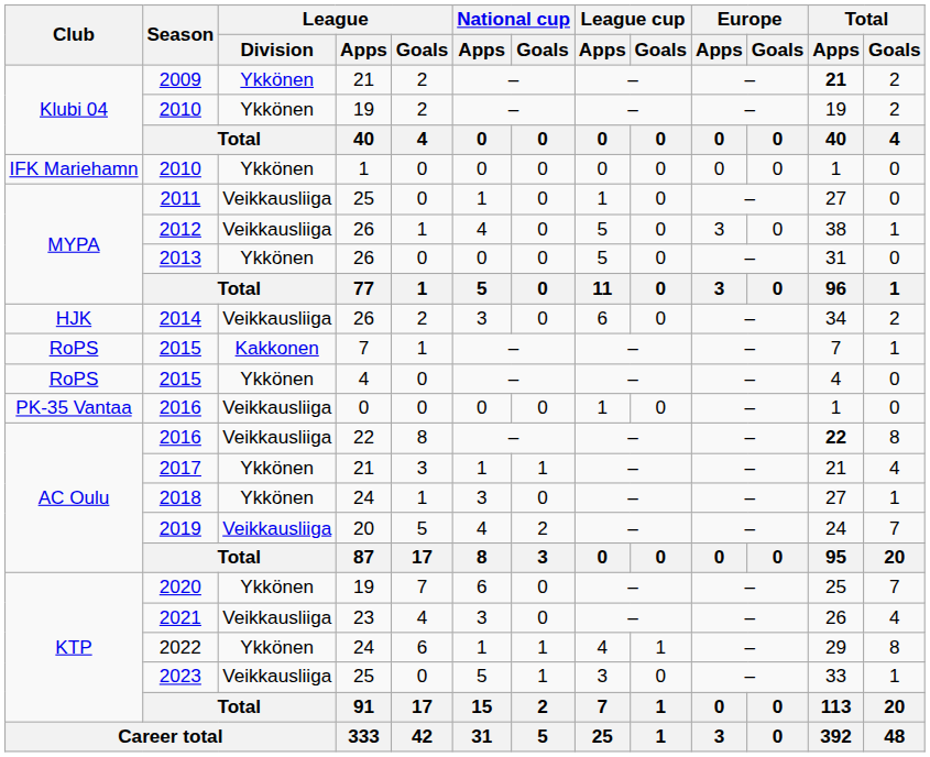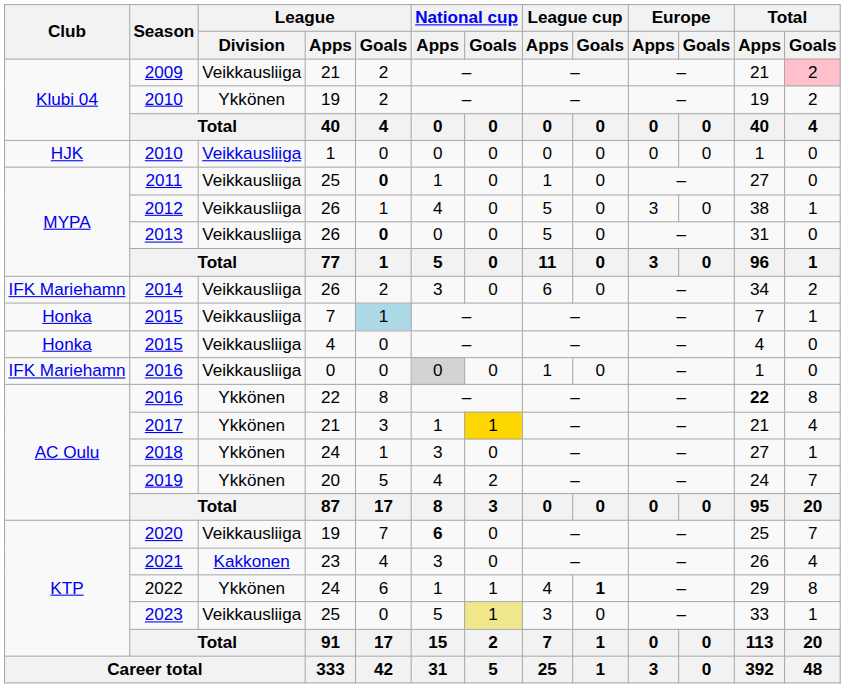 <table class="wikitable" style="text-align:center">
 <tr>
 <th rowspan="2">Club</th>
 <th rowspan="2">Season</th>
 <th colspan="3">League</th>
 <th colspan="2"><a href='#'>National cup</a></th>
 <th colspan="2">League cup</th>
 <th colspan="2">Europe</th>
 <th colspan="2">Total</th>
 </tr>
 <tr>
 <th>Division</th>
 <th>Apps</th>
 <th>Goals</th>
 <th>Apps</th>
 <th>Goals</th>
 <th>Apps</th>
 <th>Goals</th>
 <th>Apps</th>
 <th>Goals</th>
 <th>Apps</th>
 <th>Goals</th>
 </tr>
 <tr>
 <td rowspan=3><a href='#'>Klubi 04</a></td>
 <td><a href='#'>2009</a></td>
-<td><a href='#'>Ykkönen</a></td>
+<td>Veikkausliiga</td>
 <td>21</td>
 <td>2</td>
 <td colspan=2>–</td>
 <td colspan=2>–</td>
 <td colspan=2>–</td>
-<td><strong>21</strong></td>
-<td>2</td>
+<td>21</td>
+<td style="background: pink;">2</td>
 </tr>
 <tr>
 <td><a href='#'>2010</a></td>
 <td>Ykkönen</td>
 <td>19</td>
 <td>2</td>
 <td colspan=2>–</td>
 <td colspan=2>–</td>
 <td colspan=2>–</td>
 <td>19</td>
 <td>2</td>
 </tr>
 <tr>
 <th colspan=2>Total</th>
 <th>40</th>
 <th>4</th>
 <th>0</th>
 <th>0</th>
 <th>0</th>
 <th>0</th>
 <th>0</th>
 <th>0</th>
 <th>40</th>
 <th>4</th>
 </tr>
 <tr>
-<td><a href='#'>IFK Mariehamn</a></td>
+<td><a href='#'>HJK</a></td>
 <td><a href='#'>2010</a></td>
-<td>Ykkönen</td>
+<td><a href='#'>Veikkausliiga</a></td>
 <td>1</td>
 <td>0</td>
 <td>0</td>
 <td>0</td>
 <td>0</td>
 <td>0</td>
 <td>0</td>
 <td>0</td>
 <td>1</td>
 <td>0</td>
 </tr>
 <tr>
 <td rowspan=4><a href='#'>MYPA</a></td>
 <td><a href='#'>2011</a></td>
 <td>Veikkausliiga</td>
 <td>25</td>
-<td>0</td>
+<td><strong>0</strong></td>
 <td>1</td>
 <td>0</td>
 <td>1</td>
 <td>0</td>
 <td colspan=2>–</td>
 <td>27</td>
 <td>0</td>
 </tr>
 <tr>
 <td><a href='#'>2012</a></td>
 <td>Veikkausliiga</td>
 <td>26</td>
 <td>1</td>
 <td>4</td>
 <td>0</td>
 <td>5</td>
 <td>0</td>
 <td>3</td>
 <td>0</td>
 <td>38</td>
 <td>1</td>
 </tr>
 <tr>
 <td><a href='#'>2013</a></td>
-<td>Ykkönen</td>
+<td>Veikkausliiga</td>
 <td>26</td>
-<td>0</td>
+<td><strong>0</strong></td>
 <td>0</td>
 <td>0</td>
 <td>5</td>
 <td>0</td>
 <td colspan=2>–</td>
 <td>31</td>
 <td>0</td>
 </tr>
 <tr>
 <th colspan=2>Total</th>
 <th>77</th>
 <th>1</th>
 <th>5</th>
 <th>0</th>
 <th>11</th>
 <th>0</th>
 <th>3</th>
 <th>0</th>
 <th>96</th>
 <th>1</th>
 </tr>
 <tr>
-<td><a href='#'>HJK</a></td>
+<td><a href='#'>IFK Mariehamn</a></td>
 <td><a href='#'>2014</a></td>
 <td>Veikkausliiga</td>
 <td>26</td>
 <td>2</td>
 <td>3</td>
 <td>0</td>
 <td>6</td>
 <td>0</td>
 <td colspan=2>–</td>
 <td>34</td>
 <td>2</td>
 </tr>
 <tr>
-<td><a href='#'>RoPS</a></td>
+<td><a href='#'>Honka</a></td>
 <td><a href='#'>2015</a></td>
-<td><a href='#'>Kakkonen</a></td>
+<td>Veikkausliiga</td>
 <td>7</td>
-<td>1</td>
+<td style="background: lightblue;">1</td>
 <td colspan=2>–</td>
 <td colspan=2>–</td>
 <td colspan=2>–</td>
 <td>7</td>
 <td>1</td>
 </tr>
 <tr>
-<td><a href='#'>RoPS</a></td>
+<td><a href='#'>Honka</a></td>
 <td><a href='#'>2015</a></td>
-<td>Ykkönen</td>
+<td>Veikkausliiga</td>
 <td>4</td>
 <td>0</td>
 <td colspan=2>–</td>
 <td colspan=2>–</td>
 <td colspan=2>–</td>
 <td>4</td>
 <td>0</td>
 </tr>
 <tr>
-<td><a href='#'>PK-35 Vantaa</a></td>
+<td><a href='#'>IFK Mariehamn</a></td>
 <td><a href='#'>2016</a></td>
 <td>Veikkausliiga</td>
 <td>0</td>
 <td>0</td>
-<td>0</td>
+<td style="background: lightgrey;">0</td>
 <td>0</td>
 <td>1</td>
 <td>0</td>
 <td colspan=2>–</td>
 <td>1</td>
 <td>0</td>
 </tr>
 <tr>
 <td rowspan=5><a href='#'>AC Oulu</a></td>
 <td><a href='#'>2016</a></td>
-<td>Veikkausliiga</td>
+<td>Ykkönen</td>
 <td>22</td>
 <td>8</td>
 <td colspan=2>–</td>
 <td colspan=2>–</td>
 <td colspan=2>–</td>
 <td><strong>22</strong></td>
 <td>8</td>
 </tr>
 <tr>
 <td><a href='#'>2017</a></td>
 <td>Ykkönen</td>
 <td>21</td>
 <td>3</td>
 <td>1</td>
-<td>1</td>
+<td style="background: gold;">1</td>
 <td colspan=2>–</td>
 <td colspan=2>–</td>
 <td>21</td>
 <td>4</td>
 </tr>
 <tr>
 <td><a href='#'>2018</a></td>
 <td>Ykkönen</td>
 <td>24</td>
 <td>1</td>
 <td>3</td>
 <td>0</td>
 <td colspan=2>–</td>
 <td colspan=2>–</td>
 <td>27</td>
 <td>1</td>
 </tr>
 <tr>
 <td><a href='#'>2019</a></td>
-<td><a href='#'>Veikkausliiga</a></td>
+<td>Ykkönen</td>
 <td>20</td>
 <td>5</td>
 <td>4</td>
 <td>2</td>
 <td colspan=2>–</td>
 <td colspan=2>–</td>
 <td>24</td>
 <td>7</td>
 </tr>
 <tr>
 <th colspan=2>Total</th>
 <th>87</th>
 <th>17</th>
 <th>8</th>
 <th>3</th>
 <th>0</th>
 <th>0</th>
 <th>0</th>
 <th>0</th>
 <th>95</th>
 <th>20</th>
 </tr>
 <tr>
 <td rowspan=5><a href='#'>KTP</a></td>
 <td><a href='#'>2020</a></td>
-<td>Ykkönen</td>
+<td>Veikkausliiga</td>
 <td>19</td>
 <td>7</td>
-<td>6</td>
+<td><strong>6</strong></td>
 <td>0</td>
 <td colspan=2>–</td>
 <td colspan=2>–</td>
 <td>25</td>
 <td>7</td>
 </tr>
 <tr>
 <td><a href='#'>2021</a></td>
-<td>Veikkausliiga</td>
+<td><a href='#'>Kakkonen</a></td>
 <td>23</td>
 <td>4</td>
 <td>3</td>
 <td>0</td>
 <td colspan=2>–</td>
 <td colspan=2>–</td>
 <td>26</td>
 <td>4</td>
 </tr>
 <tr>
 <td>2022</td>
 <td>Ykkönen</td>
 <td>24</td>
 <td>6</td>
 <td>1</td>
 <td>1</td>
 <td>4</td>
-<td>1</td>
+<td><strong>1</strong></td>
 <td colspan=2>–</td>
 <td>29</td>
 <td>8</td>
 </tr>
 <tr>
 <td><a href='#'>2023</a></td>
 <td>Veikkausliiga</td>
 <td>25</td>
 <td>0</td>
 <td>5</td>
-<td>1</td>
+<td style="background: khaki;">1</td>
 <td>3</td>
 <td>0</td>
 <td colspan=2>–</td>
 <td>33</td>
 <td>1</td>
 </tr>
 <tr>
 <th colspan=2>Total</th>
 <th>91</th>
 <th>17</th>
 <th>15</th>
 <th>2</th>
 <th>7</th>
 <th>1</th>
 <th>0</th>
 <th>0</th>
 <th>113</th>
 <th>20</th>
 </tr>
 <tr>
 <th colspan="3">Career total</th>
 <th>333</th>
 <th>42</th>
 <th>31</th>
 <th>5</th>
 <th>25</th>
 <th>1</th>
 <th>3</th>
 <th>0</th>
 <th>392</th>
 <th>48</th>
 </tr>
 </table>
